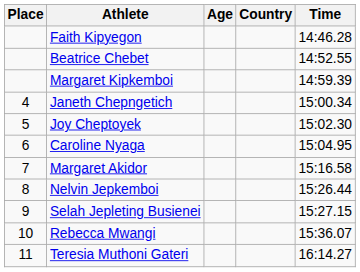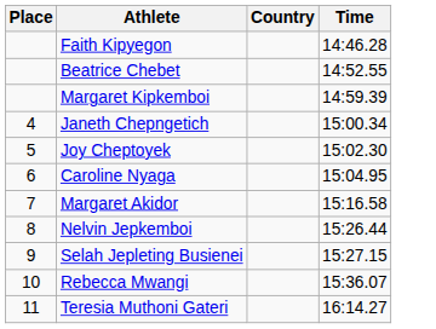 <table class="wikitable mw-datatable sortable">
 <tr>
 <th>Place</th>
 <th>Athlete</th>
-<th>Age</th>
 <th>Country</th>
 <th>Time</th>
 </tr>
 <tr>
 <td align=center></td>
 <td><a href='#'>Faith Kipyegon</a></td>
 <td></td>
-<td></td>
 <td>14:46.28</td>
 </tr>
 <tr>
 <td align=center></td>
 <td><a href='#'>Beatrice Chebet</a></td>
-<td></td>
 <td></td>
 <td>14:52.55</td>
 </tr>
 <tr>
 <td align=center></td>
 <td><a href='#'>Margaret Kipkemboi</a></td>
 <td></td>
-<td></td>
 <td>14:59.39</td>
 </tr>
 <tr>
 <td align=center>4</td>
 <td><a href='#'>Janeth Chepngetich</a></td>
-<td></td>
 <td></td>
 <td>15:00.34</td>
 </tr>
 <tr>
 <td align=center>5</td>
 <td><a href='#'>Joy Cheptoyek</a></td>
 <td></td>
-<td></td>
 <td>15:02.30</td>
 </tr>
 <tr>
 <td align=center>6</td>
 <td><a href='#'>Caroline Nyaga</a></td>
-<td></td>
 <td></td>
 <td>15:04.95</td>
 </tr>
 <tr>
 <td align=center>7</td>
 <td><a href='#'>Margaret Akidor</a></td>
 <td></td>
-<td></td>
 <td>15:16.58</td>
 </tr>
 <tr>
 <td align=center>8</td>
 <td><a href='#'>Nelvin Jepkemboi</a></td>
-<td></td>
 <td></td>
 <td>15:26.44</td>
 </tr>
 <tr>
 <td align=center>9</td>
 <td><a href='#'>Selah Jepleting Busienei</a></td>
 <td></td>
-<td></td>
 <td>15:27.15</td>
 </tr>
 <tr>
 <td align=center>10</td>
 <td><a href='#'>Rebecca Mwangi</a></td>
-<td></td>
 <td></td>
 <td>15:36.07</td>
 </tr>
 <tr>
 <td align=center>11</td>
 <td><a href='#'>Teresia Muthoni Gateri</a></td>
 <td></td>
-<td></td>
 <td>16:14.27</td>
 </tr>
 </table>
